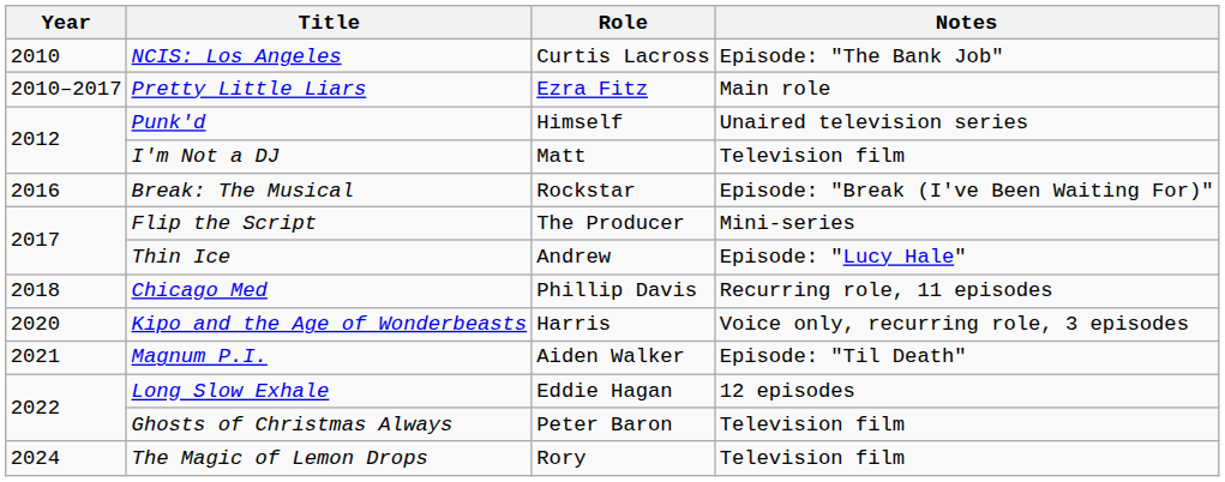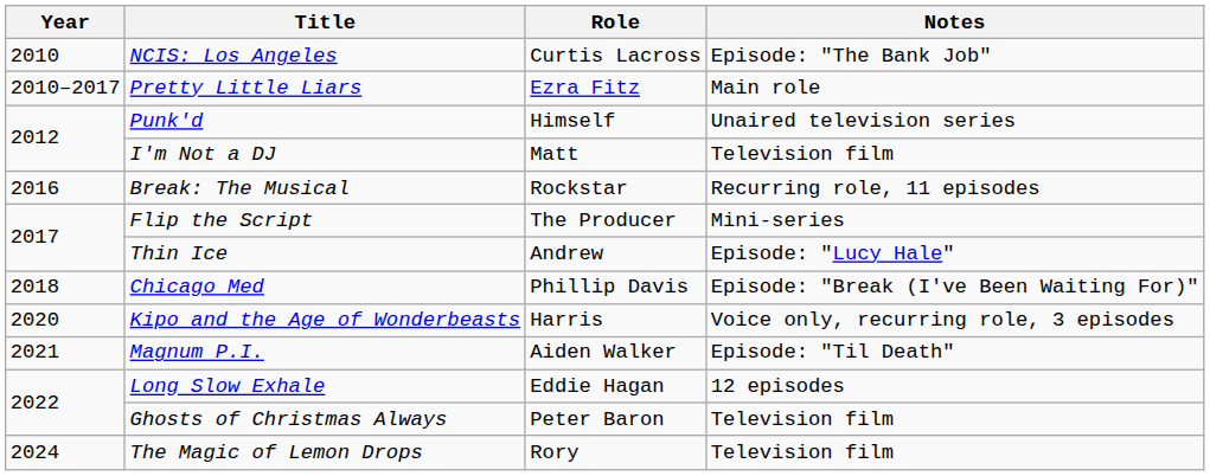 <table class="wikitable sortable">
 <tr>
 <th>Year</th>
 <th>Title</th>
 <th>Role</th>
 <th class="unsortable">Notes</th>
 </tr>
 <tr>
 <td>2010</td>
 <td><em><a href='#'>NCIS: Los Angeles</a></em></td>
 <td>Curtis Lacross</td>
 <td>Episode: "The Bank Job"</td>
 </tr>
 <tr>
 <td>2010–2017</td>
 <td><em><a href='#'>Pretty Little Liars</a></em></td>
 <td><a href='#'>Ezra Fitz</a></td>
 <td>Main role</td>
 </tr>
 <tr>
 <td rowspan="2">2012</td>
 <td><em><a href='#'>Punk'd</a></em></td>
 <td>Himself</td>
 <td>Unaired television series</td>
 </tr>
 <tr>
 <td><em>I'm Not a DJ</em></td>
 <td>Matt</td>
 <td>Television film</td>
 </tr>
 <tr>
 <td>2016</td>
 <td><em>Break: The Musical</em></td>
 <td>Rockstar</td>
-<td>Episode: "Break (I've Been Waiting For)"</td>
+<td>Recurring role, 11 episodes</td>
 </tr>
 <tr>
 <td rowspan="2">2017</td>
 <td><em>Flip the Script</em></td>
 <td>The Producer</td>
 <td>Mini-series</td>
 </tr>
 <tr>
 <td><em>Thin Ice</em></td>
 <td>Andrew</td>
 <td>Episode: "<a href='#'>Lucy Hale</a>"</td>
 </tr>
 <tr>
 <td>2018</td>
 <td><em><a href='#'>Chicago Med</a></em></td>
 <td>Phillip Davis</td>
-<td>Recurring role, 11 episodes</td>
+<td>Episode: "Break (I've Been Waiting For)"</td>
 </tr>
 <tr>
 <td>2020</td>
 <td><em><a href='#'>Kipo and the Age of Wonderbeasts</a></em></td>
 <td>Harris</td>
 <td>Voice only, recurring role, 3 episodes</td>
 </tr>
 <tr>
 <td>2021</td>
 <td><em><a href='#'>Magnum P.I.</a></em></td>
 <td>Aiden Walker</td>
 <td>Episode: "Til Death"</td>
 </tr>
 <tr>
 <td rowspan="2">2022</td>
 <td><em><a href='#'>Long Slow Exhale</a></em></td>
 <td>Eddie Hagan</td>
 <td>12 episodes</td>
 </tr>
 <tr>
 <td><em>Ghosts of Christmas Always</em></td>
 <td>Peter Baron</td>
 <td>Television film</td>
 </tr>
 <tr>
 <td>2024</td>
 <td><em>The Magic of Lemon Drops</em></td>
 <td>Rory</td>
 <td>Television film</td>
 </tr>
 </table>
